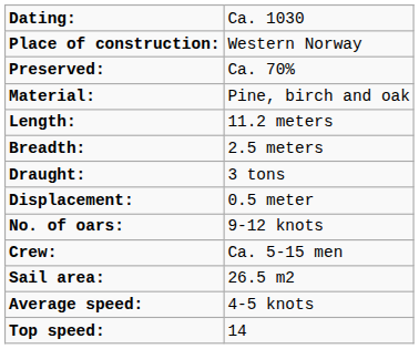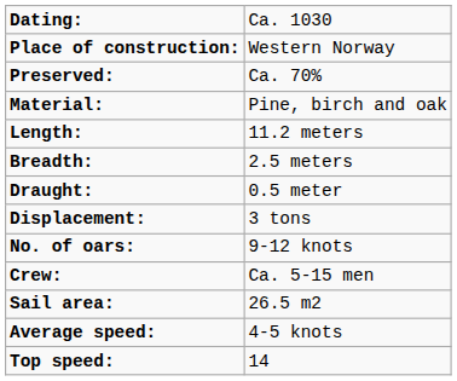 <table class="wikitable">
 <tr>
 <td><strong>Dating:</strong></td>
 <td>Ca. 1030</td>
 </tr>
 <tr>
 <td><strong>Place of construction:</strong></td>
 <td>Western Norway</td>
 </tr>
 <tr>
 <td><strong>Preserved:</strong></td>
 <td>Ca. 70%</td>
 </tr>
 <tr>
 <td><strong>Material:</strong></td>
 <td>Pine, birch and oak</td>
 </tr>
 <tr>
 <td><strong>Length:</strong></td>
 <td>11.2 meters</td>
 </tr>
 <tr>
 <td><strong>Breadth:</strong></td>
 <td>2.5 meters</td>
 </tr>
 <tr>
 <td><strong>Draught:</strong></td>
-<td>3 tons</td>
+<td>0.5 meter</td>
 </tr>
 <tr>
 <td><strong>Displacement:</strong></td>
-<td>0.5 meter</td>
+<td>3 tons</td>
 </tr>
 <tr>
 <td><strong>No.  of oars:</strong></td>
 <td>9-12 knots</td>
 </tr>
 <tr>
 <td><strong>Crew:</strong></td>
 <td>Ca. 5-15 men</td>
 </tr>
 <tr>
 <td><strong>Sail  area:</strong></td>
 <td>26.5 m2</td>
 </tr>
 <tr>
 <td><strong>Average  speed:</strong></td>
 <td>4-5 knots</td>
 </tr>
 <tr>
 <td><strong>Top speed:</strong></td>
 <td>14</td>
 </tr>
 </table>
